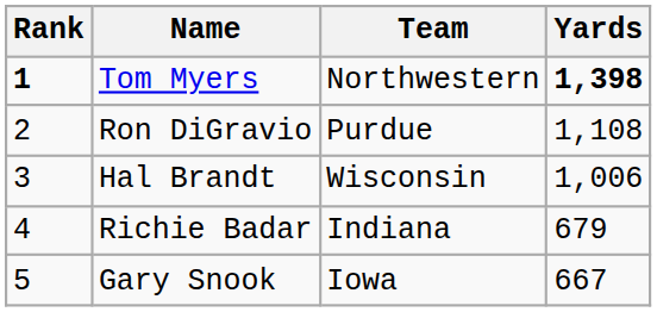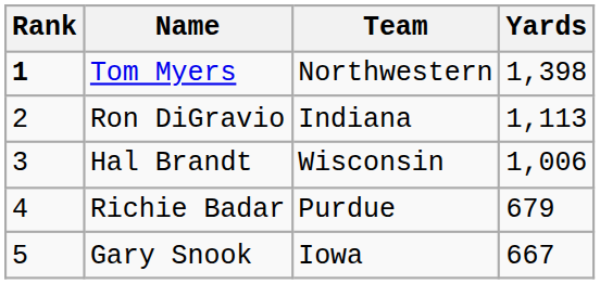 <table class="wikitable" style="font-size: 90%">
 <tr>
 <th>Rank</th>
 <th>Name</th>
 <th>Team</th>
 <th>Yards</th>
 </tr>
 <tr>
 <td><strong>1</strong></td>
 <td><a href='#'>Tom Myers</a></td>
 <td>Northwestern</td>
-<td><strong>1,398</strong></td>
+<td>1,398</td>
 </tr>
 <tr>
 <td>2</td>
 <td>Ron DiGravio</td>
-<td>Purdue</td>
-<td>1,108</td>
+<td>Indiana</td>
+<td>1,113</td>
 </tr>
 <tr>
 <td>3</td>
 <td>Hal Brandt</td>
 <td>Wisconsin</td>
 <td>1,006</td>
 </tr>
 <tr>
 <td>4</td>
 <td>Richie Badar</td>
-<td>Indiana</td>
+<td>Purdue</td>
 <td>679</td>
 </tr>
 <tr>
 <td>5</td>
 <td>Gary Snook</td>
 <td>Iowa</td>
 <td>667</td>
 </tr>
 </table>
